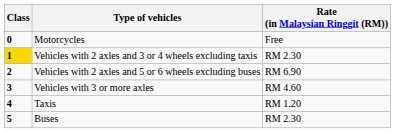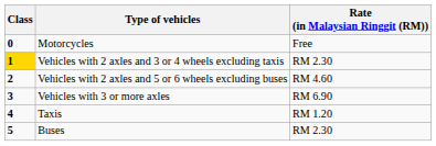 <table class=wikitable>
 <tr>
 <th>Class</th>
 <th>Type of vehicles</th>
 <th>Rate<br>(in <a href='#'>Malaysian Ringgit</a> (RM))</th>
 </tr>
 <tr>
 <td><strong>0</strong></td>
 <td>Motorcycles</td>
 <td>Free</td>
 </tr>
 <tr>
 <td style="background: gold;"><strong>1</strong></td>
 <td>Vehicles with 2 axles and 3 or 4 wheels excluding taxis</td>
 <td>RM 2.30</td>
 </tr>
 <tr>
 <td><strong>2</strong></td>
 <td>Vehicles with 2 axles and 5 or 6 wheels excluding buses</td>
-<td>RM 6.90</td>
+<td>RM 4.60</td>
 </tr>
 <tr>
 <td><strong>3</strong></td>
 <td>Vehicles with 3 or more axles</td>
-<td>RM 4.60</td>
+<td>RM 6.90</td>
 </tr>
 <tr>
 <td><strong>4</strong></td>
 <td>Taxis</td>
 <td>RM 1.20</td>
 </tr>
 <tr>
 <td><strong>5</strong></td>
 <td>Buses</td>
 <td>RM 2.30</td>
 </tr>
 </table>
